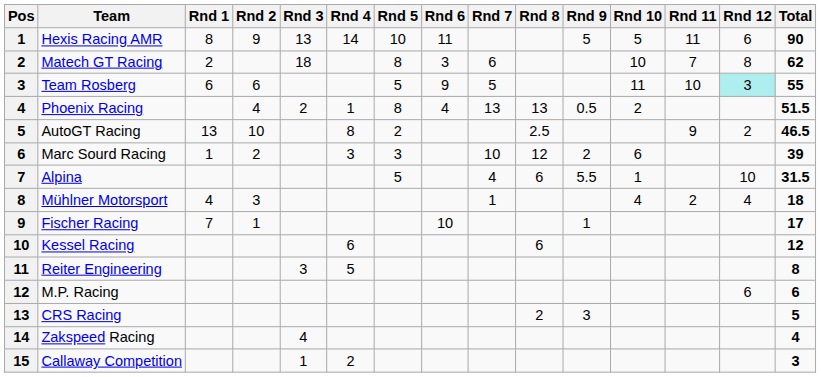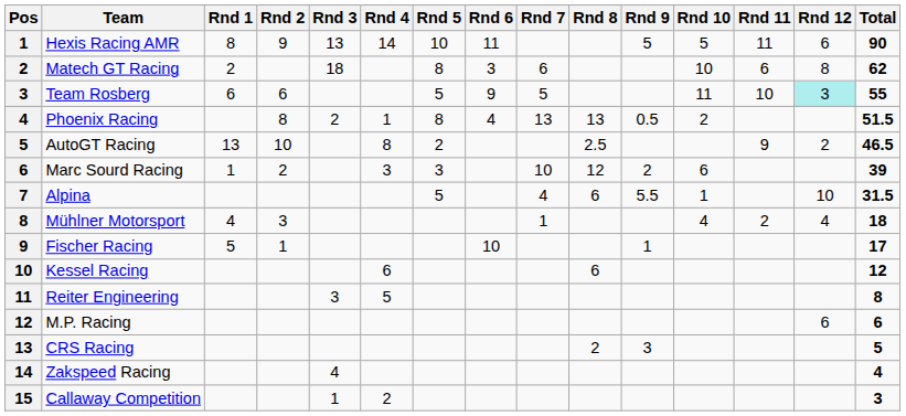 <table class="wikitable" style="font-size: 90%;">
 <tr>
 <th>Pos</th>
 <th>Team</th>
 <th>Rnd 1</th>
 <th>Rnd 2</th>
 <th>Rnd 3</th>
 <th>Rnd 4</th>
 <th>Rnd 5</th>
 <th>Rnd 6</th>
 <th>Rnd 7</th>
 <th>Rnd 8</th>
 <th>Rnd 9</th>
 <th>Rnd 10</th>
 <th>Rnd 11</th>
 <th>Rnd 12</th>
 <th>Total</th>
 </tr>
 <tr>
 <th>1</th>
 <td> <a href='#'>Hexis Racing AMR</a></td>
 <td align=center>8</td>
 <td align=center>9</td>
 <td align=center>13</td>
 <td align=center>14</td>
 <td align=center>10</td>
 <td align=center>11</td>
 <td></td>
 <td></td>
 <td align=center>5</td>
 <td align=center>5</td>
 <td align=center>11</td>
 <td align=center>6</td>
 <td align=center><strong>90</strong></td>
 </tr>
 <tr>
 <th>2</th>
 <td> <a href='#'>Matech GT Racing</a></td>
 <td align=center>2</td>
 <td></td>
 <td align=center>18</td>
 <td></td>
 <td align=center>8</td>
 <td align=center>3</td>
 <td align=center>6</td>
 <td></td>
 <td></td>
 <td align=center>10</td>
-<td align=center>7</td>
+<td align=center>6</td>
 <td align=center>8</td>
 <td align=center><strong>62</strong></td>
 </tr>
 <tr>
 <th>3</th>
 <td> <a href='#'>Team Rosberg</a></td>
 <td align=center>6</td>
 <td align=center>6</td>
 <td></td>
 <td></td>
 <td align=center>5</td>
 <td align=center>9</td>
 <td align=center>5</td>
 <td></td>
 <td></td>
 <td align=center>11</td>
 <td align=center>10</td>
 <td align=center style="background: paleturquoise;">3</td>
 <td align=center><strong>55</strong></td>
 </tr>
 <tr>
 <th>4</th>
 <td> <a href='#'>Phoenix Racing</a></td>
 <td></td>
-<td align=center>4</td>
+<td align=center>8</td>
 <td align=center>2</td>
 <td align=center>1</td>
 <td align=center>8</td>
 <td align=center>4</td>
 <td align=center>13</td>
 <td align=center>13</td>
 <td align=center>0.5</td>
 <td align=center>2</td>
 <td></td>
 <td></td>
 <td align=center><strong>51.5</strong></td>
 </tr>
 <tr>
 <th>5</th>
 <td> AutoGT Racing</td>
 <td align=center>13</td>
 <td align=center>10</td>
 <td></td>
 <td align=center>8</td>
 <td align=center>2</td>
 <td></td>
 <td></td>
 <td align=center>2.5</td>
 <td></td>
 <td></td>
 <td align=center>9</td>
 <td align=center>2</td>
 <td align=center><strong>46.5</strong></td>
 </tr>
 <tr>
 <th>6</th>
 <td> Marc Sourd Racing</td>
 <td align=center>1</td>
 <td align=center>2</td>
 <td></td>
 <td align=center>3</td>
 <td align=center>3</td>
 <td></td>
 <td align=center>10</td>
 <td align=center>12</td>
 <td align=center>2</td>
 <td align=center>6</td>
 <td></td>
 <td></td>
 <td align=center><strong>39</strong></td>
 </tr>
 <tr>
 <th>7</th>
 <td> <a href='#'>Alpina</a></td>
 <td></td>
 <td></td>
 <td></td>
 <td></td>
 <td align=center>5</td>
 <td></td>
 <td align=center>4</td>
 <td align=center>6</td>
 <td align=center>5.5</td>
 <td align=center>1</td>
 <td></td>
 <td align=center>10</td>
 <td align=center><strong>31.5</strong></td>
 </tr>
 <tr>
 <th>8</th>
 <td> <a href='#'>Mühlner Motorsport</a></td>
 <td align=center>4</td>
 <td align=center>3</td>
 <td></td>
 <td></td>
 <td></td>
 <td></td>
 <td align=center>1</td>
 <td></td>
 <td></td>
 <td align=center>4</td>
 <td align=center>2</td>
 <td align=center>4</td>
 <td align=center><strong>18</strong></td>
 </tr>
 <tr>
 <th>9</th>
 <td> <a href='#'>Fischer Racing</a></td>
-<td align=center>7</td>
+<td align=center>5</td>
 <td align=center>1</td>
 <td></td>
 <td></td>
 <td></td>
 <td align=center>10</td>
 <td></td>
 <td></td>
 <td align=center>1</td>
 <td></td>
 <td></td>
 <td></td>
 <td align=center><strong>17</strong></td>
 </tr>
 <tr>
 <th>10</th>
 <td> <a href='#'>Kessel Racing</a></td>
 <td></td>
 <td></td>
 <td></td>
 <td align=center>6</td>
 <td></td>
 <td></td>
 <td></td>
 <td align=center>6</td>
 <td></td>
 <td></td>
 <td></td>
 <td></td>
 <td align=center><strong>12</strong></td>
 </tr>
 <tr>
 <th>11</th>
 <td> <a href='#'>Reiter Engineering</a></td>
 <td></td>
 <td></td>
 <td align=center>3</td>
 <td align=center>5</td>
 <td></td>
 <td></td>
 <td></td>
 <td></td>
 <td></td>
 <td></td>
 <td></td>
 <td></td>
 <td align=center><strong>8</strong></td>
 </tr>
 <tr>
 <th>12</th>
 <td> M.P. Racing</td>
 <td></td>
 <td></td>
 <td></td>
 <td></td>
 <td></td>
 <td></td>
 <td></td>
 <td></td>
 <td></td>
 <td></td>
 <td></td>
 <td align=center>6</td>
 <td align=center><strong>6</strong></td>
 </tr>
 <tr>
 <th>13</th>
 <td> <a href='#'>CRS Racing</a></td>
 <td></td>
 <td></td>
 <td></td>
 <td></td>
 <td></td>
 <td></td>
 <td></td>
 <td align=center>2</td>
 <td align=center>3</td>
 <td></td>
 <td></td>
 <td></td>
 <td align=center><strong>5</strong></td>
 </tr>
 <tr>
 <th>14</th>
 <td> <a href='#'>Zakspeed</a> Racing</td>
 <td></td>
 <td></td>
 <td align=center>4</td>
 <td></td>
 <td></td>
 <td></td>
 <td></td>
 <td></td>
 <td></td>
 <td></td>
 <td></td>
 <td></td>
 <td align=center><strong>4</strong></td>
 </tr>
 <tr>
 <th>15</th>
 <td> <a href='#'>Callaway Competition</a></td>
 <td></td>
 <td></td>
 <td align=center>1</td>
 <td align=center>2</td>
 <td></td>
 <td></td>
 <td></td>
 <td></td>
 <td></td>
 <td></td>
 <td></td>
 <td></td>
 <td align=center><strong>3</strong></td>
 </tr>
 </table>
